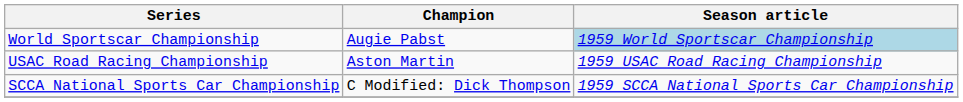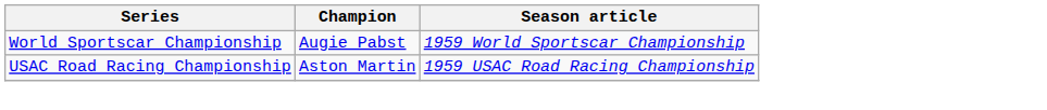 <table class="wikitable" style="font-size: 87%;">
 <tr>
 <th>Series</th>
 <th>Champion</th>
 <th>Season article</th>
 </tr>
 <tr>
 <td><a href='#'>World Sportscar Championship</a></td>
 <td> <a href='#'>Augie Pabst</a></td>
-<td style="background: lightblue;"><em><a href='#'>1959 World Sportscar Championship</a></em></td>
+<td><em><a href='#'>1959 World Sportscar Championship</a></em></td>
 </tr>
 <tr>
 <td><a href='#'>USAC Road Racing Championship</a></td>
 <td> <a href='#'>Aston Martin</a></td>
 <td><em><a href='#'>1959 USAC Road Racing Championship</a></em></td>
 </tr>
 <tr>
-<td><a href='#'>SCCA National Sports Car Championship</a></td>
-<td>C Modified:  <a href='#'>Dick Thompson</a></td>
-<td><em><a href='#'>1959 SCCA National Sports Car Championship</a></em></td>
-</tr>
-<tr>
 </tr>
 </table>
